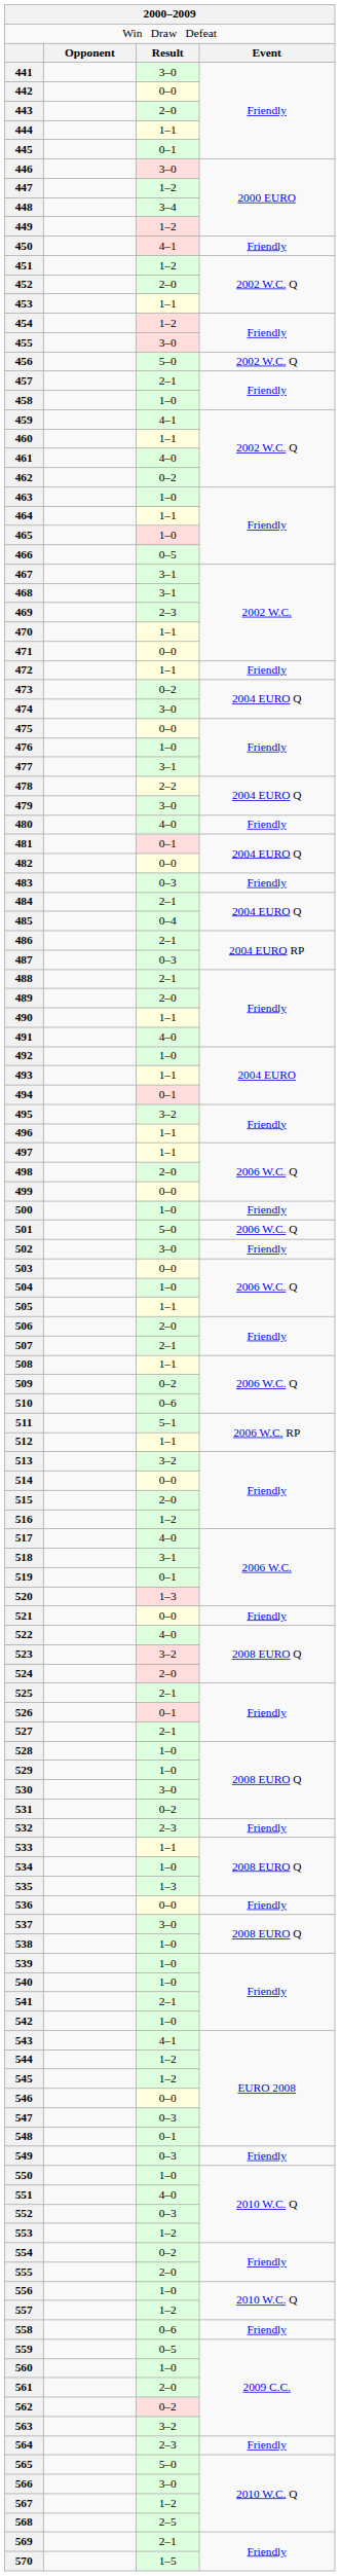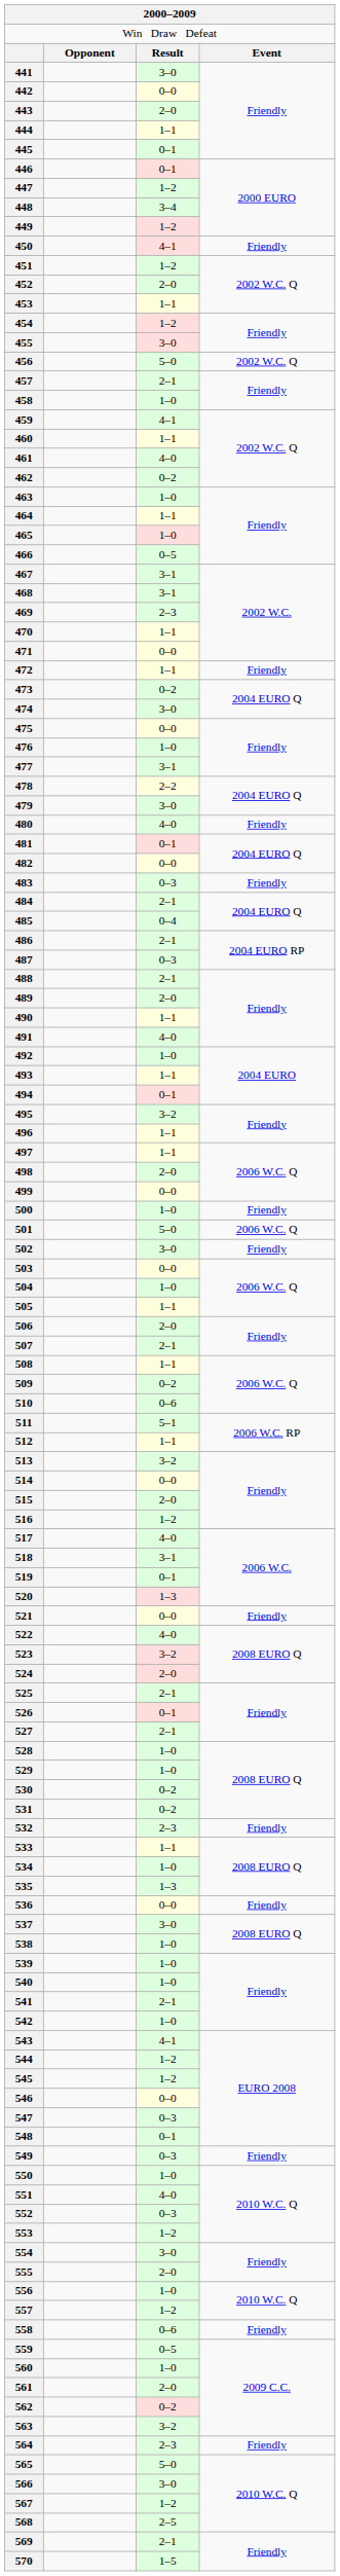 <table class="wikitable collapsible collapsed" style="font-size: 90%">
 <tr>
 <th colspan="4" style="width:400px;">2000–2009</th>
 </tr>
 <tr>
 <td style="text-align:center;" colspan="4"> Win   Draw   Defeat</td>
 </tr>
 <tr>
 <th></th>
 <th>Opponent</th>
 <th>Result</th>
 <th>Event</th>
 </tr>
 <tr>
 <th>441</th>
 <td></td>
 <td style="background:#dfd; text-align:center;">3–0</td>
 <td style="text-align:center;" rowspan="5"><a href='#'>Friendly</a></td>
 </tr>
 <tr>
 <th>442</th>
 <td></td>
 <td style="background:#ffd; text-align:center;">0–0</td>
 </tr>
 <tr>
 <th>443</th>
 <td></td>
 <td style="background:#dfd; text-align:center;">2–0</td>
 </tr>
 <tr>
 <th>444</th>
 <td></td>
 <td style="background:#ffd; text-align:center;">1–1</td>
 </tr>
 <tr>
 <th>445</th>
 <td></td>
 <td style="background:#dfd; text-align:center;">0–1</td>
 </tr>
 <tr>
 <th>446</th>
 <td></td>
-<td style="background:#fdd; text-align:center;">3–0</td>
+<td style="background:#fdd; text-align:center;">0–1</td>
 <td style="text-align:center;" rowspan="4"> <a href='#'>2000 EURO</a></td>
 </tr>
 <tr>
 <th>447</th>
 <td></td>
 <td style="background:#dfd; text-align:center;">1–2</td>
 </tr>
 <tr>
 <th>448</th>
 <td></td>
 <td style="background:#dfd; text-align:center;">3–4</td>
 </tr>
 <tr>
 <th>449</th>
 <td></td>
 <td style="background:#fdd; text-align:center;">1–2</td>
 </tr>
 <tr>
 <th>450</th>
 <td></td>
 <td style="background:#fdd; text-align:center;">4–1</td>
 <td style="text-align:center;"><a href='#'>Friendly</a></td>
 </tr>
 <tr>
 <th>451</th>
 <td></td>
 <td style="background:#dfd; text-align:center;">1–2</td>
 <td style="text-align:center;" rowspan="3"> <a href='#'>2002 W.C.</a> Q</td>
 </tr>
 <tr>
 <th>452</th>
 <td></td>
 <td style="background:#dfd; text-align:center;">2–0</td>
 </tr>
 <tr>
 <th>453</th>
 <td></td>
 <td style="background:#ffd; text-align:center;">1–1</td>
 </tr>
 <tr>
 <th>454</th>
 <td></td>
 <td style="background:#fdd; text-align:center;">1–2</td>
 <td style="text-align:center;" rowspan="2"><a href='#'>Friendly</a></td>
 </tr>
 <tr>
 <th>455</th>
 <td></td>
 <td style="background:#fdd; text-align:center;">3–0</td>
 </tr>
 <tr>
 <th>456</th>
 <td></td>
 <td style="background:#dfd; text-align:center;">5–0</td>
 <td style="text-align:center;"> <a href='#'>2002 W.C.</a> Q</td>
 </tr>
 <tr>
 <th>457</th>
 <td></td>
 <td style="background:#dfd; text-align:center;">2–1</td>
 <td style="text-align:center;" rowspan="2"><a href='#'>Friendly</a></td>
 </tr>
 <tr>
 <th>458</th>
 <td></td>
 <td style="background:#dfd; text-align:center;">1–0</td>
 </tr>
 <tr>
 <th>459</th>
 <td></td>
 <td style="background:#dfd; text-align:center;">4–1</td>
 <td style="text-align:center;" rowspan="4"> <a href='#'>2002 W.C.</a> Q</td>
 </tr>
 <tr>
 <th>460</th>
 <td></td>
 <td style="background:#ffd; text-align:center;">1–1</td>
 </tr>
 <tr>
 <th>461</th>
 <td></td>
 <td style="background:#dfd; text-align:center;">4–0</td>
 </tr>
 <tr>
 <th>462</th>
 <td></td>
 <td style="background:#dfd; text-align:center;">0–2</td>
 </tr>
 <tr>
 <th>463</th>
 <td></td>
 <td style="background:#dfd; text-align:center;">1–0</td>
 <td style="text-align:center;" rowspan="4"><a href='#'>Friendly</a></td>
 </tr>
 <tr>
 <th>464</th>
 <td></td>
 <td style="background:#ffd; text-align:center;">1–1</td>
 </tr>
 <tr>
 <th>465</th>
 <td></td>
 <td style="background:#fdd; text-align:center;">1–0</td>
 </tr>
 <tr>
 <th>466</th>
 <td></td>
 <td style="background:#dfd; text-align:center;">0–5</td>
 </tr>
 <tr>
 <th>467</th>
 <td></td>
 <td style="background:#dfd; text-align:center;">3–1</td>
 <td style="text-align:center;" rowspan="5"> <a href='#'>2002 W.C.</a></td>
 </tr>
 <tr>
 <th>468</th>
 <td></td>
 <td style="background:#dfd; text-align:center;">3–1</td>
 </tr>
 <tr>
 <th>469</th>
 <td></td>
 <td style="background:#dfd; text-align:center;">2–3</td>
 </tr>
 <tr>
 <th>470</th>
 <td></td>
 <td style="background:#ffd; text-align:center;">1–1</td>
 </tr>
 <tr>
 <th>471</th>
 <td></td>
 <td style="background:#ffd; text-align:center;">0–0</td>
 </tr>
 <tr>
 <th>472</th>
 <td></td>
 <td style="background:#ffd; text-align:center;">1–1</td>
 <td style="text-align:center;"><a href='#'>Friendly</a></td>
 </tr>
 <tr>
 <th>473</th>
 <td></td>
 <td style="background:#dfd; text-align:center;">0–2</td>
 <td style="text-align:center;" rowspan="2"> <a href='#'>2004 EURO</a> Q</td>
 </tr>
 <tr>
 <th>474</th>
 <td></td>
 <td style="background:#dfd; text-align:center;">3–0</td>
 </tr>
 <tr>
 <th>475</th>
 <td></td>
 <td style="background:#ffd; text-align:center;">0–0</td>
 <td style="text-align:center;" rowspan="3"><a href='#'>Friendly</a></td>
 </tr>
 <tr>
 <th>476</th>
 <td></td>
 <td style="background:#dfd; text-align:center;">1–0</td>
 </tr>
 <tr>
 <th>477</th>
 <td></td>
 <td style="background:#dfd; text-align:center;">3–1</td>
 </tr>
 <tr>
 <th>478</th>
 <td></td>
 <td style="background:#ffd; text-align:center;">2–2</td>
 <td style="text-align:center;" rowspan="2"> <a href='#'>2004 EURO</a> Q</td>
 </tr>
 <tr>
 <th>479</th>
 <td></td>
 <td style="background:#dfd; text-align:center;">3–0</td>
 </tr>
 <tr>
 <th>480</th>
 <td></td>
 <td style="background:#dfd; text-align:center;">4–0</td>
 <td style="text-align:center;"><a href='#'>Friendly</a></td>
 </tr>
 <tr>
 <th>481</th>
 <td></td>
 <td style="background:#fdd; text-align:center;">0–1</td>
 <td style="text-align:center;" rowspan="2"> <a href='#'>2004 EURO</a> Q</td>
 </tr>
 <tr>
 <th>482</th>
 <td></td>
 <td style="background:#ffd; text-align:center;">0–0</td>
 </tr>
 <tr>
 <th>483</th>
 <td></td>
 <td style="background:#dfd; text-align:center;">0–3</td>
 <td style="text-align:center;"><a href='#'>Friendly</a></td>
 </tr>
 <tr>
 <th>484</th>
 <td></td>
 <td style="background:#dfd; text-align:center;">2–1</td>
 <td style="text-align:center;" rowspan="2"> <a href='#'>2004 EURO</a> Q</td>
 </tr>
 <tr>
 <th>485</th>
 <td></td>
 <td style="background:#dfd; text-align:center;">0–4</td>
 </tr>
 <tr>
 <th>486</th>
 <td></td>
 <td style="background:#dfd; text-align:center;">2–1</td>
 <td style="text-align:center;" rowspan="2"> <a href='#'>2004 EURO</a> RP</td>
 </tr>
 <tr>
 <th>487</th>
 <td></td>
 <td style="background:#dfd; text-align:center;">0–3</td>
 </tr>
 <tr>
 <th>488</th>
 <td></td>
 <td style="background:#dfd; text-align:center;">2–1</td>
 <td style="text-align:center;" rowspan="4"><a href='#'>Friendly</a></td>
 </tr>
 <tr>
 <th>489</th>
 <td></td>
 <td style="background:#dfd; text-align:center;">2–0</td>
 </tr>
 <tr>
 <th>490</th>
 <td></td>
 <td style="background:#ffd; text-align:center;">1–1</td>
 </tr>
 <tr>
 <th>491</th>
 <td></td>
 <td style="background:#dfd; text-align:center;">4–0</td>
 </tr>
 <tr>
 <th>492</th>
 <td></td>
 <td style="background:#dfd; text-align:center;">1–0</td>
 <td style="text-align:center;" rowspan="3"> <a href='#'>2004 EURO</a></td>
 </tr>
 <tr>
 <th>493</th>
 <td></td>
 <td style="background:#ffd; text-align:center;">1–1</td>
 </tr>
 <tr>
 <th>494</th>
 <td></td>
 <td style="background:#fdd; text-align:center;">0–1</td>
 </tr>
 <tr>
 <th>495</th>
 <td></td>
 <td style="background:#dfd; text-align:center;">3–2</td>
 <td style="text-align:center;" rowspan="2"><a href='#'>Friendly</a></td>
 </tr>
 <tr>
 <th>496</th>
 <td></td>
 <td style="background:#ffd; text-align:center;">1–1</td>
 </tr>
 <tr>
 <th>497</th>
 <td></td>
 <td style="background:#ffd; text-align:center;">1–1</td>
 <td style="text-align:center;" rowspan="3"> <a href='#'>2006 W.C.</a> Q</td>
 </tr>
 <tr>
 <th>498</th>
 <td></td>
 <td style="background:#dfd; text-align:center;">2–0</td>
 </tr>
 <tr>
 <th>499</th>
 <td></td>
 <td style="background:#ffd; text-align:center;">0–0</td>
 </tr>
 <tr>
 <th>500</th>
 <td></td>
 <td style="background:#dfd; text-align:center;">1–0</td>
 <td style="text-align:center;"><a href='#'>Friendly</a></td>
 </tr>
 <tr>
 <th>501</th>
 <td></td>
 <td style="background:#dfd; text-align:center;">5–0</td>
 <td style="text-align:center;"> <a href='#'>2006 W.C.</a> Q</td>
 </tr>
 <tr>
 <th>502</th>
 <td></td>
 <td style="background:#dfd; text-align:center;">3–0</td>
 <td style="text-align:center;"><a href='#'>Friendly</a></td>
 </tr>
 <tr>
 <th>503</th>
 <td></td>
 <td style="background:#ffd; text-align:center;">0–0</td>
 <td style="text-align:center;" rowspan="3"> <a href='#'>2006 W.C.</a> Q</td>
 </tr>
 <tr>
 <th>504</th>
 <td></td>
 <td style="background:#dfd; text-align:center;">1–0</td>
 </tr>
 <tr>
 <th>505</th>
 <td></td>
 <td style="background:#ffd; text-align:center;">1–1</td>
 </tr>
 <tr>
 <th>506</th>
 <td></td>
 <td style="background:#dfd; text-align:center;">2–0</td>
 <td style="text-align:center;" rowspan="2"><a href='#'>Friendly</a></td>
 </tr>
 <tr>
 <th>507</th>
 <td></td>
 <td style="background:#dfd; text-align:center;">2–1</td>
 </tr>
 <tr>
 <th>508</th>
 <td></td>
 <td style="background:#ffd; text-align:center;">1–1</td>
 <td style="text-align:center;" rowspan="3"> <a href='#'>2006 W.C.</a> Q</td>
 </tr>
 <tr>
 <th>509</th>
 <td></td>
 <td style="background:#dfd; text-align:center;">0–2</td>
 </tr>
 <tr>
 <th>510</th>
 <td></td>
 <td style="background:#dfd; text-align:center;">0–6</td>
 </tr>
 <tr>
 <th>511</th>
 <td></td>
 <td style="background:#dfd; text-align:center;">5–1</td>
 <td style="text-align:center;" rowspan="2"> <a href='#'>2006 W.C.</a> RP</td>
 </tr>
 <tr>
 <th>512</th>
 <td></td>
 <td style="background:#ffd; text-align:center;">1–1</td>
 </tr>
 <tr>
 <th>513</th>
 <td></td>
 <td style="background:#dfd; text-align:center;">3–2</td>
 <td style="text-align:center;" rowspan="4"><a href='#'>Friendly</a></td>
 </tr>
 <tr>
 <th>514</th>
 <td></td>
 <td style="background:#ffd; text-align:center;">0–0</td>
 </tr>
 <tr>
 <th>515</th>
 <td></td>
 <td style="background:#dfd; text-align:center;">2–0</td>
 </tr>
 <tr>
 <th>516</th>
 <td></td>
 <td style="background:#dfd; text-align:center;">1–2</td>
 </tr>
 <tr>
 <th>517</th>
 <td></td>
 <td style="background:#dfd; text-align:center;">4–0</td>
 <td rowspan="4" style="text-align:center;"><a href='#'>2006 W.C.</a></td>
 </tr>
 <tr>
 <th>518</th>
 <td></td>
 <td style="background:#dfd; text-align:center;">3–1</td>
 </tr>
 <tr>
 <th>519</th>
 <td></td>
 <td style="background:#dfd; text-align:center;">0–1</td>
 </tr>
 <tr>
 <th>520</th>
 <td></td>
 <td style="background:#fdd; text-align:center;">1–3</td>
 </tr>
 <tr>
 <th>521</th>
 <td></td>
 <td style="background:#ffd; text-align:center;">0–0</td>
 <td style="text-align:center;"><a href='#'>Friendly</a></td>
 </tr>
 <tr>
 <th>522</th>
 <td></td>
 <td style="background:#dfd; text-align:center;">4–0</td>
 <td style="text-align:center;" rowspan="3"> <a href='#'>2008 EURO</a> Q</td>
 </tr>
 <tr>
 <th>523</th>
 <td></td>
 <td style="background:#fdd; text-align:center;">3–2</td>
 </tr>
 <tr>
 <th>524</th>
 <td></td>
 <td style="background:#fdd; text-align:center;">2–0</td>
 </tr>
 <tr>
 <th>525</th>
 <td></td>
 <td style="background:#dfd; text-align:center;">2–1</td>
 <td style="text-align:center;" rowspan="3"><a href='#'>Friendly</a></td>
 </tr>
 <tr>
 <th>526</th>
 <td></td>
 <td style="background:#fdd; text-align:center;">0–1</td>
 </tr>
 <tr>
 <th>527</th>
 <td></td>
 <td style="background:#dfd; text-align:center;">2–1</td>
 </tr>
 <tr>
 <th>528</th>
 <td></td>
 <td style="background:#dfd; text-align:center;">1–0</td>
 <td style="text-align:center;" rowspan="4"> <a href='#'>2008 EURO</a> Q</td>
 </tr>
 <tr>
 <th>529</th>
 <td></td>
 <td style="background:#dfd; text-align:center;">1–0</td>
 </tr>
 <tr>
 <th>530</th>
 <td></td>
-<td style="background:#dfd; text-align:center;">3–0</td>
+<td style="background:#dfd; text-align:center;">0–2</td>
 </tr>
 <tr>
 <th>531</th>
 <td></td>
 <td style="background:#dfd; text-align:center;">0–2</td>
 </tr>
 <tr>
 <th>532</th>
 <td></td>
 <td style="background:#dfd; text-align:center;">2–3</td>
 <td style="text-align:center;"><a href='#'>Friendly</a></td>
 </tr>
 <tr>
 <th>533</th>
 <td></td>
 <td style="background:#ffd; text-align:center;">1–1</td>
 <td style="text-align:center;" rowspan="3"> <a href='#'>2008 EURO</a> Q</td>
 </tr>
 <tr>
 <th>534</th>
 <td></td>
 <td style="background:#dfd; text-align:center;">1–0</td>
 </tr>
 <tr>
 <th>535</th>
 <td></td>
 <td style="background:#dfd; text-align:center;">1–3</td>
 </tr>
 <tr>
 <th>536</th>
 <td></td>
 <td style="background:#ffd; text-align:center;">0–0</td>
 <td style="text-align:center;"><a href='#'>Friendly</a></td>
 </tr>
 <tr>
 <th>537</th>
 <td></td>
 <td style="background:#dfd; text-align:center;">3–0</td>
 <td style="text-align:center;" rowspan="2"> <a href='#'>2008 EURO</a> Q</td>
 </tr>
 <tr>
 <th>538</th>
 <td></td>
 <td style="background:#dfd; text-align:center;">1–0</td>
 </tr>
 <tr>
 <th>539</th>
 <td></td>
 <td style="background:#dfd; text-align:center;">1–0</td>
 <td style="text-align:center;" rowspan="4"><a href='#'>Friendly</a></td>
 </tr>
 <tr>
 <th>540</th>
 <td></td>
 <td style="background:#dfd; text-align:center;">1–0</td>
 </tr>
 <tr>
 <th>541</th>
 <td></td>
 <td style="background:#dfd; text-align:center;">2–1</td>
 </tr>
 <tr>
 <th>542</th>
 <td></td>
 <td style="background:#dfd; text-align:center;">1–0</td>
 </tr>
 <tr>
 <th>543</th>
 <td></td>
 <td style="background:#dfd; text-align:center;">4–1</td>
 <td style="text-align:center;" rowspan="6"> <a href='#'>EURO 2008</a></td>
 </tr>
 <tr>
 <th>544</th>
 <td></td>
 <td style="background:#dfd; text-align:center;">1–2</td>
 </tr>
 <tr>
 <th>545</th>
 <td></td>
 <td style="background:#dfd; text-align:center;">1–2</td>
 </tr>
 <tr>
 <th>546</th>
 <td></td>
 <td style="background:#ffd; text-align:center;">0–0</td>
 </tr>
 <tr>
 <th>547</th>
 <td></td>
 <td style="background:#dfd; text-align:center;">0–3</td>
 </tr>
 <tr>
 <th>548</th>
 <td></td>
 <td style="background:#dfd; text-align:center;">0–1</td>
 </tr>
 <tr>
 <th>549</th>
 <td></td>
 <td style="background:#dfd; text-align:center;">0–3</td>
 <td style="text-align:center;"><a href='#'>Friendly</a></td>
 </tr>
 <tr>
 <th>550</th>
 <td></td>
 <td style="background:#dfd; text-align:center;">1–0</td>
 <td style="text-align:center;" rowspan="4"> <a href='#'>2010 W.C.</a> Q</td>
 </tr>
 <tr>
 <th>551</th>
 <td></td>
 <td style="background:#dfd; text-align:center;">4–0</td>
 </tr>
 <tr>
 <th>552</th>
 <td></td>
 <td style="background:#dfd; text-align:center;">0–3</td>
 </tr>
 <tr>
 <th>553</th>
 <td></td>
 <td style="background:#dfd; text-align:center;">1–2</td>
 </tr>
 <tr>
 <th>554</th>
 <td></td>
-<td style="background:#dfd; text-align:center;">0–2</td>
+<td style="background:#dfd; text-align:center;">3–0</td>
 <td style="text-align:center;" rowspan="2"><a href='#'>Friendly</a></td>
 </tr>
 <tr>
 <th>555</th>
 <td></td>
 <td style="background:#dfd; text-align:center;">2–0</td>
 </tr>
 <tr>
 <th>556</th>
 <td></td>
 <td style="background:#dfd; text-align:center;">1–0</td>
 <td style="text-align:center;" rowspan="2"> <a href='#'>2010 W.C.</a> Q</td>
 </tr>
 <tr>
 <th>557</th>
 <td></td>
 <td style="background:#dfd; text-align:center;">1–2</td>
 </tr>
 <tr>
 <th>558</th>
 <td></td>
 <td style="background:#dfd; text-align:center;">0–6</td>
 <td style="text-align:center;"><a href='#'>Friendly</a></td>
 </tr>
 <tr>
 <th>559</th>
 <td></td>
 <td style="background:#dfd; text-align:center;">0–5</td>
 <td style="text-align:center;" rowspan="5"> <a href='#'>2009 C.C.</a></td>
 </tr>
 <tr>
 <th>560</th>
 <td></td>
 <td style="background:#dfd; text-align:center;">1–0</td>
 </tr>
 <tr>
 <th>561</th>
 <td></td>
 <td style="background:#dfd; text-align:center;">2–0</td>
 </tr>
 <tr>
 <th>562</th>
 <td></td>
 <td style="background:#fdd; text-align:center;">0–2</td>
 </tr>
 <tr>
 <th>563</th>
 <td></td>
 <td style="background:#dfd; text-align:center;">3–2</td>
 </tr>
 <tr>
 <th>564</th>
 <td></td>
 <td style="background:#dfd; text-align:center;">2–3</td>
 <td style="text-align:center;"><a href='#'>Friendly</a></td>
 </tr>
 <tr>
 <th>565</th>
 <td></td>
 <td style="background:#dfd; text-align:center;">5–0</td>
 <td style="text-align:center;" rowspan="4"> <a href='#'>2010 W.C.</a> Q</td>
 </tr>
 <tr>
 <th>566</th>
 <td></td>
 <td style="background:#dfd; text-align:center;">3–0</td>
 </tr>
 <tr>
 <th>567</th>
 <td></td>
 <td style="background:#dfd; text-align:center;">1–2</td>
 </tr>
 <tr>
 <th>568</th>
 <td></td>
 <td style="background:#dfd; text-align:center;">2–5</td>
 </tr>
 <tr>
 <th>569</th>
 <td></td>
 <td style="background:#dfd; text-align:center;">2–1</td>
 <td style="text-align:center;" rowspan="2"><a href='#'>Friendly</a></td>
 </tr>
 <tr>
 <th>570</th>
 <td></td>
 <td style="background:#dfd; text-align:center;">1–5</td>
 </tr>
 </table>
